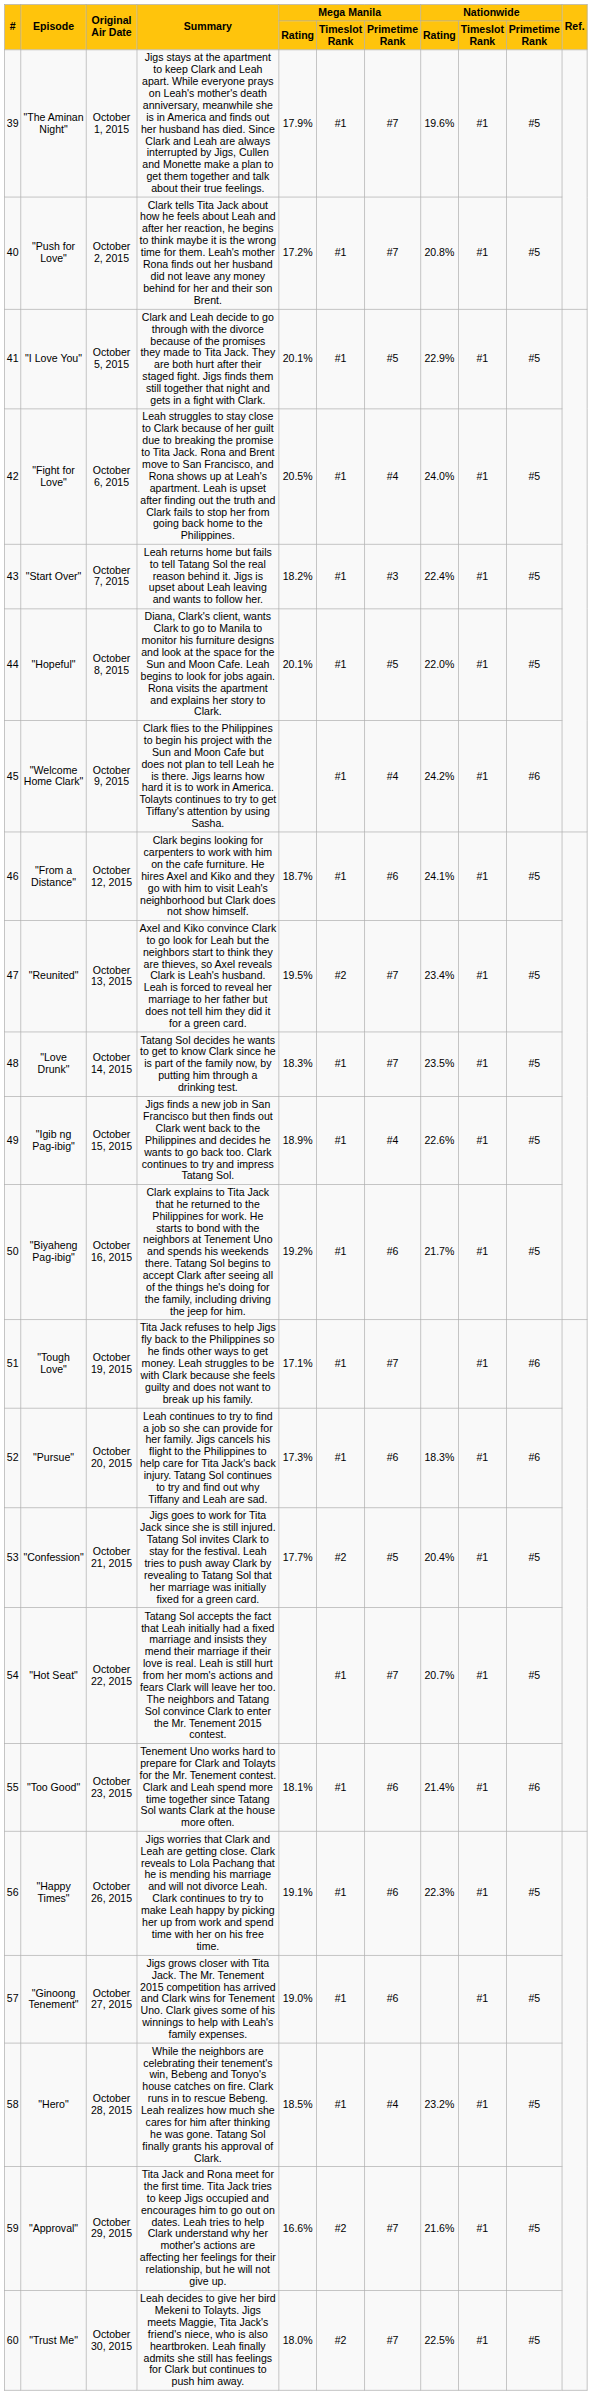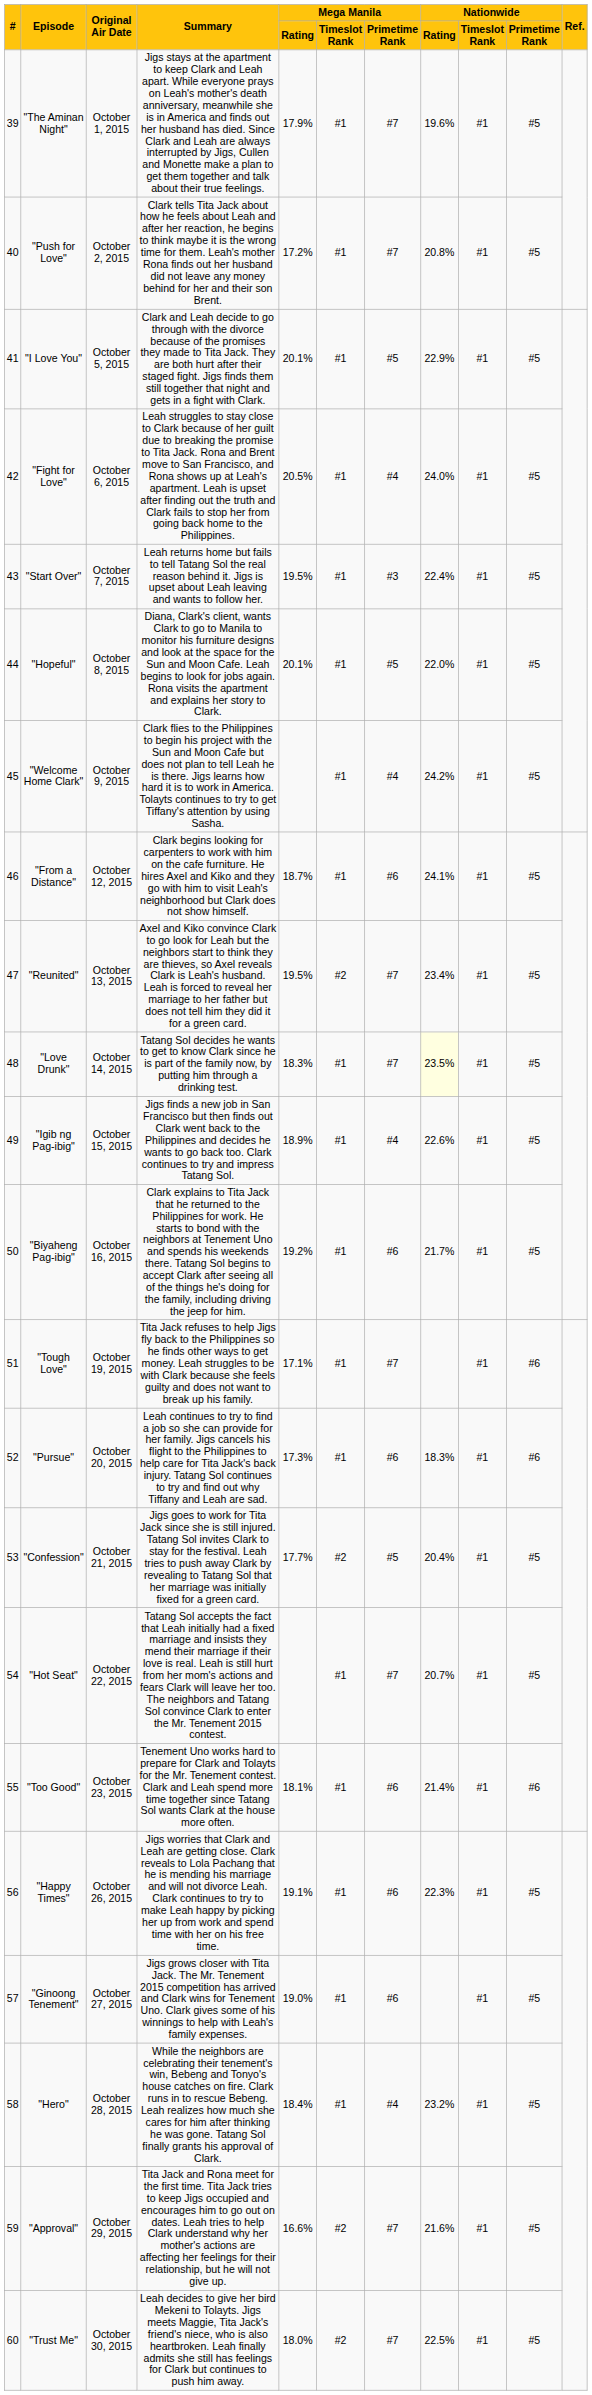 <table class="wikitable" style="text-align:center; font-size:100%; line-height:18px;"  width="100%">
 <tr>
 <th style="background-color:#FFC40C;" rowspan="2">#</th>
 <th style="background-color:#FFC40C;" rowspan="2">Episode</th>
 <th style="background-color:#FFC40C;" rowspan="2" width="10%">Original Air Date</th>
 <th style="background-color:#FFC40C;" rowspan="2" width="40%">Summary</th>
 <th style="background-color:#FFC40C;" colspan="3">Mega Manila</th>
 <th style="background-color:#FFC40C;" colspan="3">Nationwide</th>
 <th style="background-color:#FFC40C;" rowspan="2">Ref.</th>
 </tr>
 <tr>
 <th style="background-color:#FFC40C;">Rating</th>
 <th style="background-color:#FFC40C;">Timeslot<br>Rank</th>
 <th style="background-color:#FFC40C;">Primetime<br>Rank</th>
 <th style="background-color:#FFC40C;">Rating</th>
 <th style="background-color:#FFC40C;">Timeslot<br>Rank</th>
 <th style="background-color:#FFC40C;">Primetime<br>Rank</th>
 </tr>
 <tr>
 <td>39</td>
 <td>"The Aminan Night"</td>
 <td>October 1, 2015</td>
 <td>Jigs stays at the apartment to keep Clark and Leah apart. While everyone prays on Leah's mother's death anniversary, meanwhile she is in America and finds out her husband has died. Since Clark and Leah are always interrupted by Jigs, Cullen and Monette make a plan to get them together and talk about their true feelings.</td>
 <td>17.9%</td>
 <td>#1</td>
 <td>#7</td>
 <td>19.6%</td>
 <td>#1</td>
 <td>#5</td>
 <td rowspan="2"></td>
 </tr>
 <tr>
 <td>40</td>
 <td>"Push for Love"</td>
 <td>October 2, 2015</td>
 <td>Clark tells Tita Jack about how he feels about Leah and after her reaction, he begins to think maybe it is the wrong time for them. Leah's mother Rona finds out her husband did not leave any money behind for her and their son Brent.</td>
 <td>17.2%</td>
 <td>#1</td>
 <td>#7</td>
 <td>20.8%</td>
 <td>#1</td>
 <td>#5</td>
 </tr>
 <tr>
 <td>41</td>
 <td>"I Love You"</td>
 <td>October 5, 2015</td>
 <td>Clark and Leah decide to go through with the divorce because of the promises they made to Tita Jack. They are both hurt after their staged fight. Jigs finds them still together that night and gets in a fight with Clark.</td>
 <td>20.1%</td>
 <td>#1</td>
 <td>#5</td>
 <td>22.9%</td>
 <td>#1</td>
 <td>#5</td>
 <td rowspan="5"><br><br></td>
 </tr>
 <tr>
 <td>42</td>
 <td>"Fight for Love"</td>
 <td>October 6, 2015</td>
 <td>Leah struggles to stay close to Clark because of her guilt due to breaking the promise to Tita Jack. Rona and Brent move to San Francisco, and Rona shows up at Leah's apartment. Leah is upset after finding out the truth and Clark fails to stop her from going back home to the Philippines.</td>
 <td>20.5%</td>
 <td>#1</td>
 <td>#4</td>
 <td>24.0%</td>
 <td>#1</td>
 <td>#5</td>
 </tr>
 <tr>
 <td>43</td>
 <td>"Start Over"</td>
 <td>October 7, 2015</td>
 <td>Leah returns home but fails to tell Tatang Sol the real reason behind it. Jigs is upset about Leah leaving and wants to follow her.</td>
-<td>18.2%</td>
+<td>19.5%</td>
 <td>#1</td>
 <td>#3</td>
 <td>22.4%</td>
 <td>#1</td>
 <td>#5</td>
 </tr>
 <tr>
 <td>44</td>
 <td>"Hopeful"</td>
 <td>October 8, 2015</td>
 <td>Diana, Clark's client, wants Clark to go to Manila to monitor his furniture designs and look at the space for the Sun and Moon Cafe. Leah begins to look for jobs again. Rona visits the apartment and explains her story to Clark.</td>
 <td>20.1%</td>
 <td>#1</td>
 <td>#5</td>
 <td>22.0%</td>
 <td>#1</td>
 <td>#5</td>
 </tr>
 <tr>
 <td>45</td>
 <td>"Welcome Home Clark"</td>
 <td>October 9, 2015</td>
 <td>Clark flies to the Philippines to begin his project with the Sun and Moon Cafe but does not plan to tell Leah he is there. Jigs learns how hard it is to work in America. Tolayts continues to try to get Tiffany's attention by using Sasha.</td>
 <td></td>
 <td>#1</td>
 <td>#4</td>
 <td>24.2%</td>
 <td>#1</td>
-<td>#6</td>
+<td>#5</td>
 </tr>
 <tr>
 <td>46</td>
 <td>"From a Distance"</td>
 <td>October 12, 2015</td>
 <td>Clark begins looking for carpenters to work with him on the cafe furniture. He hires Axel and Kiko and they go with him to visit Leah's neighborhood but Clark does not show himself.</td>
 <td>18.7%</td>
 <td>#1</td>
 <td>#6</td>
 <td>24.1%</td>
 <td>#1</td>
 <td>#5</td>
 <td rowspan="5"><br><br></td>
 </tr>
 <tr>
 <td>47</td>
 <td>"Reunited"</td>
 <td>October 13, 2015</td>
 <td>Axel and Kiko convince Clark to go look for Leah but the neighbors start to think they are thieves, so Axel reveals Clark is Leah's husband. Leah is forced to reveal her marriage to her father but does not tell him they did it for a green card.</td>
 <td>19.5%</td>
 <td>#2</td>
 <td>#7</td>
 <td>23.4%</td>
 <td>#1</td>
 <td>#5</td>
 </tr>
 <tr>
 <td>48</td>
 <td>"Love Drunk"</td>
 <td>October 14, 2015</td>
 <td>Tatang Sol decides he wants to get to know Clark since he is part of the family now, by putting him through a drinking test.</td>
 <td>18.3%</td>
 <td>#1</td>
 <td>#7</td>
-<td>23.5%</td>
+<td style="background: lightyellow;">23.5%</td>
 <td>#1</td>
 <td>#5</td>
 </tr>
 <tr>
 <td>49</td>
 <td>"Igib ng Pag-ibig"</td>
 <td>October 15, 2015</td>
 <td>Jigs finds a new job in San Francisco but then finds out Clark went back to the Philippines and decides he wants to go back too. Clark continues to try and impress Tatang Sol.</td>
 <td>18.9%</td>
 <td>#1</td>
 <td>#4</td>
 <td>22.6%</td>
 <td>#1</td>
 <td>#5</td>
 </tr>
 <tr>
 <td>50</td>
 <td>"Biyaheng Pag-ibig"</td>
 <td>October 16, 2015</td>
 <td>Clark explains to Tita Jack that he returned to the Philippines for work. He starts to bond with the neighbors at Tenement Uno and spends his weekends there. Tatang Sol begins to accept Clark after seeing all of the things he's doing for the family, including driving the jeep for him.</td>
 <td>19.2%</td>
 <td>#1</td>
 <td>#6</td>
 <td>21.7%</td>
 <td>#1</td>
 <td>#5</td>
 </tr>
 <tr>
 <td>51</td>
 <td>"Tough Love"</td>
 <td>October 19, 2015</td>
 <td>Tita Jack refuses to help Jigs fly back to the Philippines so he finds other ways to get money. Leah struggles to be with Clark because she feels guilty and does not want to break up his family.</td>
 <td>17.1%</td>
 <td>#1</td>
 <td>#7</td>
 <td></td>
 <td>#1</td>
 <td>#6</td>
 <td rowspan="5"></td>
 </tr>
 <tr>
 <td>52</td>
 <td>"Pursue"</td>
 <td>October 20, 2015</td>
 <td>Leah continues to try to find a job so she can provide for her family. Jigs cancels his flight to the Philippines to help care for Tita Jack's back injury. Tatang Sol continues to try and find out why Tiffany and Leah are sad.</td>
 <td>17.3%</td>
 <td>#1</td>
 <td>#6</td>
 <td>18.3%</td>
 <td>#1</td>
 <td>#6</td>
 </tr>
 <tr>
 <td>53</td>
 <td>"Confession"</td>
 <td>October 21, 2015</td>
 <td>Jigs goes to work for Tita Jack since she is still injured. Tatang Sol invites Clark to stay for the festival. Leah tries to push away Clark by revealing to Tatang Sol that her marriage was initially fixed for a green card.</td>
 <td>17.7%</td>
 <td>#2</td>
 <td>#5</td>
 <td>20.4%</td>
 <td>#1</td>
 <td>#5</td>
 </tr>
 <tr>
 <td>54</td>
 <td>"Hot Seat"</td>
 <td>October 22, 2015</td>
 <td>Tatang Sol accepts the fact that Leah initially had a fixed marriage and insists they mend their marriage if their love is real. Leah is still hurt from her mom's actions and fears Clark will leave her too. The neighbors and Tatang Sol convince Clark to enter the Mr. Tenement 2015 contest.</td>
 <td></td>
 <td>#1</td>
 <td>#7</td>
 <td>20.7%</td>
 <td>#1</td>
 <td>#5</td>
 </tr>
 <tr>
 <td>55</td>
 <td>"Too Good"</td>
 <td>October 23, 2015</td>
 <td>Tenement Uno works hard to prepare for Clark and Tolayts for the Mr. Tenement contest. Clark and Leah spend more time together since Tatang Sol wants Clark at the house more often.</td>
 <td>18.1%</td>
 <td>#1</td>
 <td>#6</td>
 <td>21.4%</td>
 <td>#1</td>
 <td>#6</td>
 </tr>
 <tr>
 <td>56</td>
 <td>"Happy Times"</td>
 <td>October 26, 2015</td>
 <td>Jigs worries that Clark and Leah are getting close. Clark reveals to Lola Pachang that he is mending his marriage and will not divorce Leah. Clark continues to try to make Leah happy by picking her up from work and spend time with her on his free time.</td>
 <td>19.1%</td>
 <td>#1</td>
 <td>#6</td>
 <td>22.3%</td>
 <td>#1</td>
 <td>#5</td>
 <td rowspan="5"></td>
 </tr>
 <tr>
 <td>57</td>
 <td>"Ginoong Tenement"</td>
 <td>October 27, 2015</td>
 <td>Jigs grows closer with Tita Jack. The Mr. Tenement 2015 competition has arrived and Clark wins for Tenement Uno. Clark gives some of his winnings to help with Leah's family expenses.</td>
 <td>19.0%</td>
 <td>#1</td>
 <td>#6</td>
 <td></td>
 <td>#1</td>
 <td>#5</td>
 </tr>
 <tr>
 <td>58</td>
 <td>"Hero"</td>
 <td>October 28, 2015</td>
 <td>While the neighbors are celebrating their tenement's win, Bebeng and Tonyo's house catches on fire. Clark runs in to rescue Bebeng. Leah realizes how much she cares for him after thinking he was gone. Tatang Sol finally grants his approval of Clark.</td>
-<td>18.5%</td>
+<td>18.4%</td>
 <td>#1</td>
 <td>#4</td>
 <td>23.2%</td>
 <td>#1</td>
 <td>#5</td>
 </tr>
 <tr>
 <td>59</td>
 <td>"Approval"</td>
 <td>October 29, 2015</td>
 <td>Tita Jack and Rona meet for the first time. Tita Jack tries to keep Jigs occupied and encourages him to go out on dates. Leah tries to help Clark understand why her mother's actions are affecting her feelings for their relationship, but he will not give up.</td>
 <td>16.6%</td>
 <td>#2</td>
 <td>#7</td>
 <td>21.6%</td>
 <td>#1</td>
 <td>#5</td>
 </tr>
 <tr>
 <td>60</td>
 <td>"Trust Me"</td>
 <td>October 30, 2015</td>
 <td>Leah decides to give her bird Mekeni to Tolayts. Jigs meets Maggie, Tita Jack's friend's niece, who is also heartbroken. Leah finally admits she still has feelings for Clark but continues to push him away.</td>
 <td>18.0%</td>
 <td>#2</td>
 <td>#7</td>
 <td>22.5%</td>
 <td>#1</td>
 <td>#5</td>
 </tr>
 </table>
